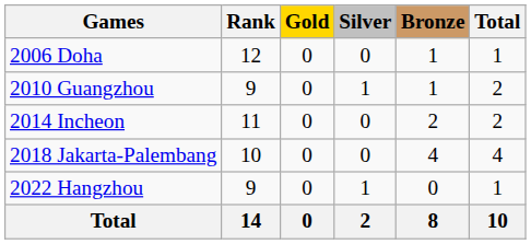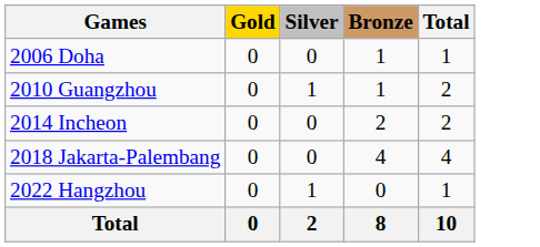 <table class="wikitable sortable" style="text-align:center">
 <tr>
 <th>Games</th>
-<th>Rank</th>
 <th style="background-color:gold;">Gold</th>
 <th style="background-color:silver;">Silver</th>
 <th style="background-color:#c96;">Bronze</th>
 <th>Total</th>
 </tr>
 <tr>
 <td align=left><a href='#'>2006 Doha</a></td>
-<td>12</td>
 <td>0</td>
 <td>0</td>
 <td>1</td>
 <td>1</td>
 </tr>
 <tr>
 <td align=left><a href='#'>2010 Guangzhou</a></td>
-<td>9</td>
 <td>0</td>
 <td>1</td>
 <td>1</td>
 <td>2</td>
 </tr>
 <tr>
 <td align=left><a href='#'>2014 Incheon</a></td>
-<td>11</td>
 <td>0</td>
 <td>0</td>
 <td>2</td>
 <td>2</td>
 </tr>
 <tr>
 <td align=left><a href='#'>2018 Jakarta-Palembang</a></td>
-<td>10</td>
 <td>0</td>
 <td>0</td>
 <td>4</td>
 <td>4</td>
 </tr>
 <tr>
 <td align=left><a href='#'>2022 Hangzhou</a></td>
-<td>9</td>
 <td>0</td>
 <td>1</td>
 <td>0</td>
 <td>1</td>
 </tr>
 <tr>
 <th>Total</th>
-<th>14</th>
 <th>0</th>
 <th>2</th>
 <th>8</th>
 <th>10</th>
 </tr>
 </table>
